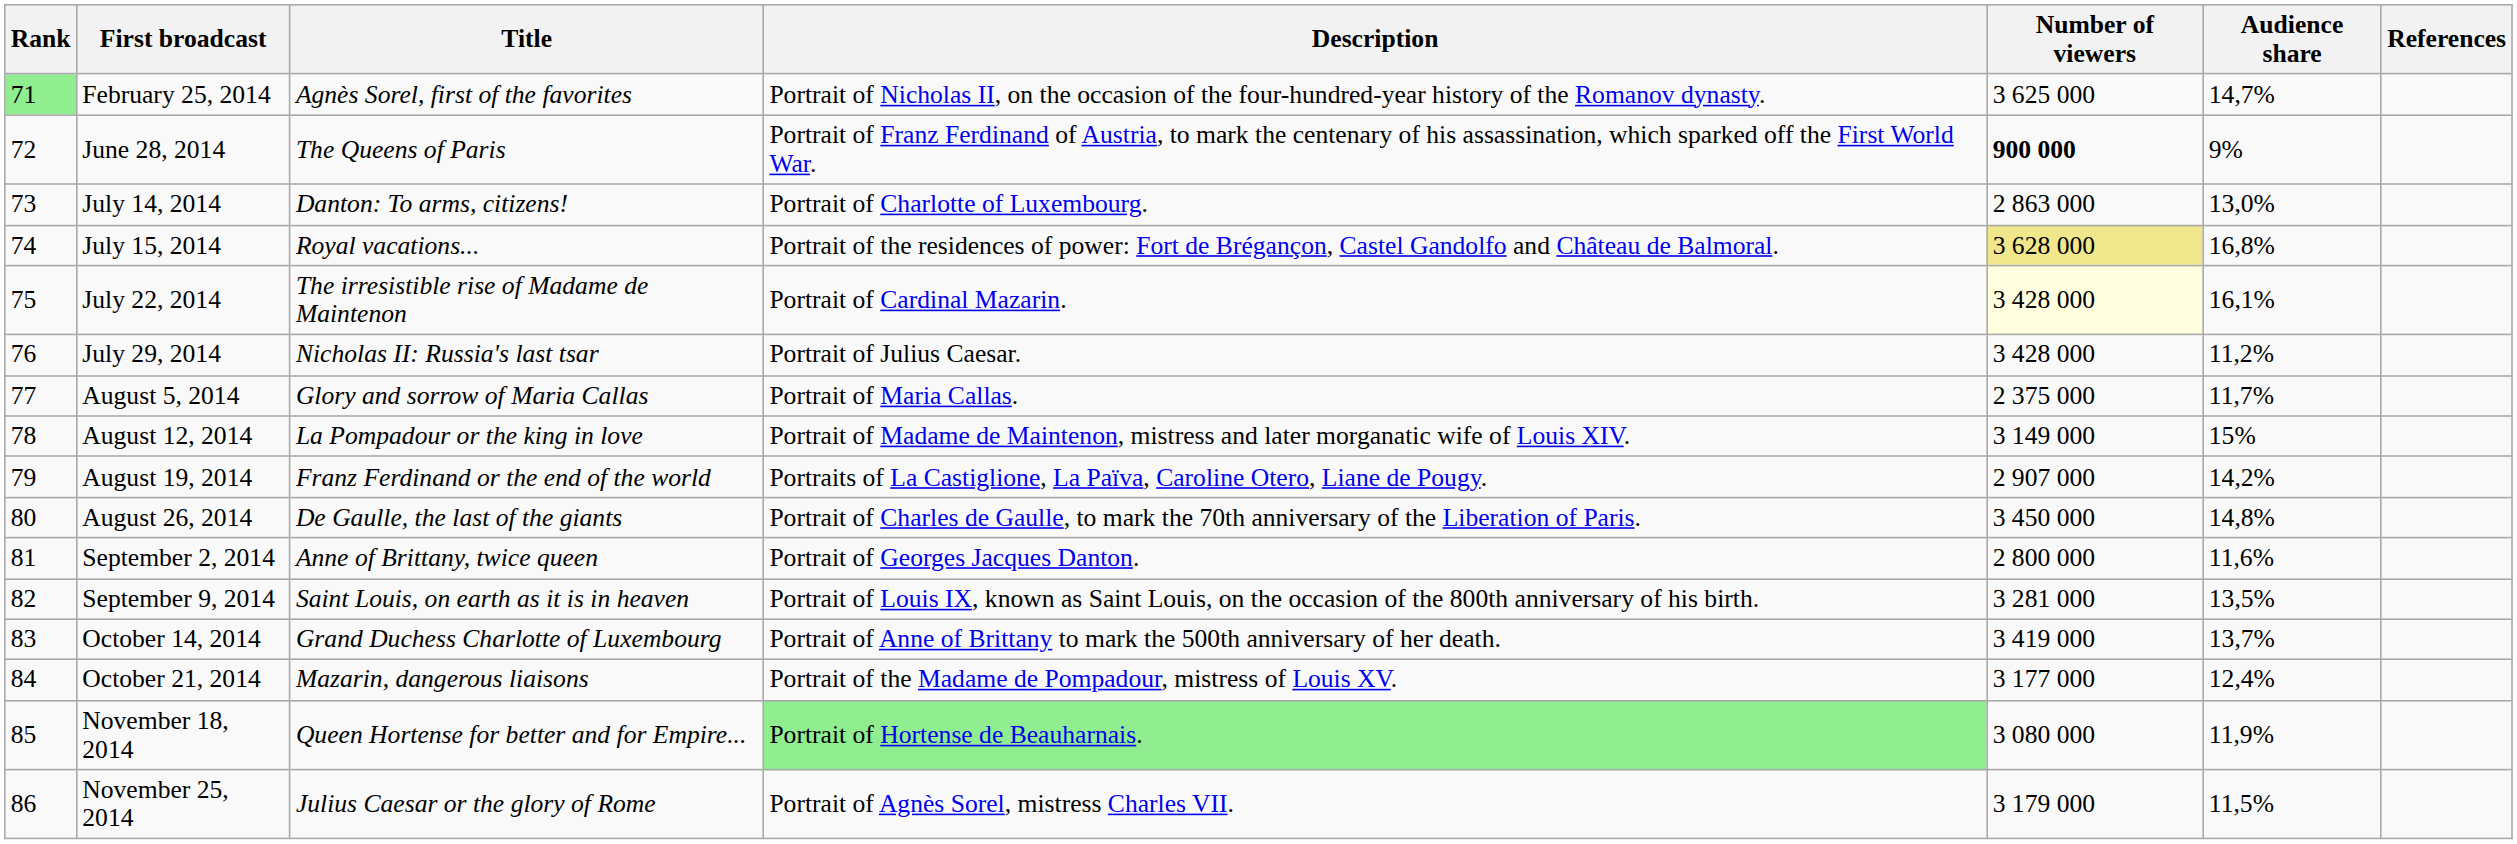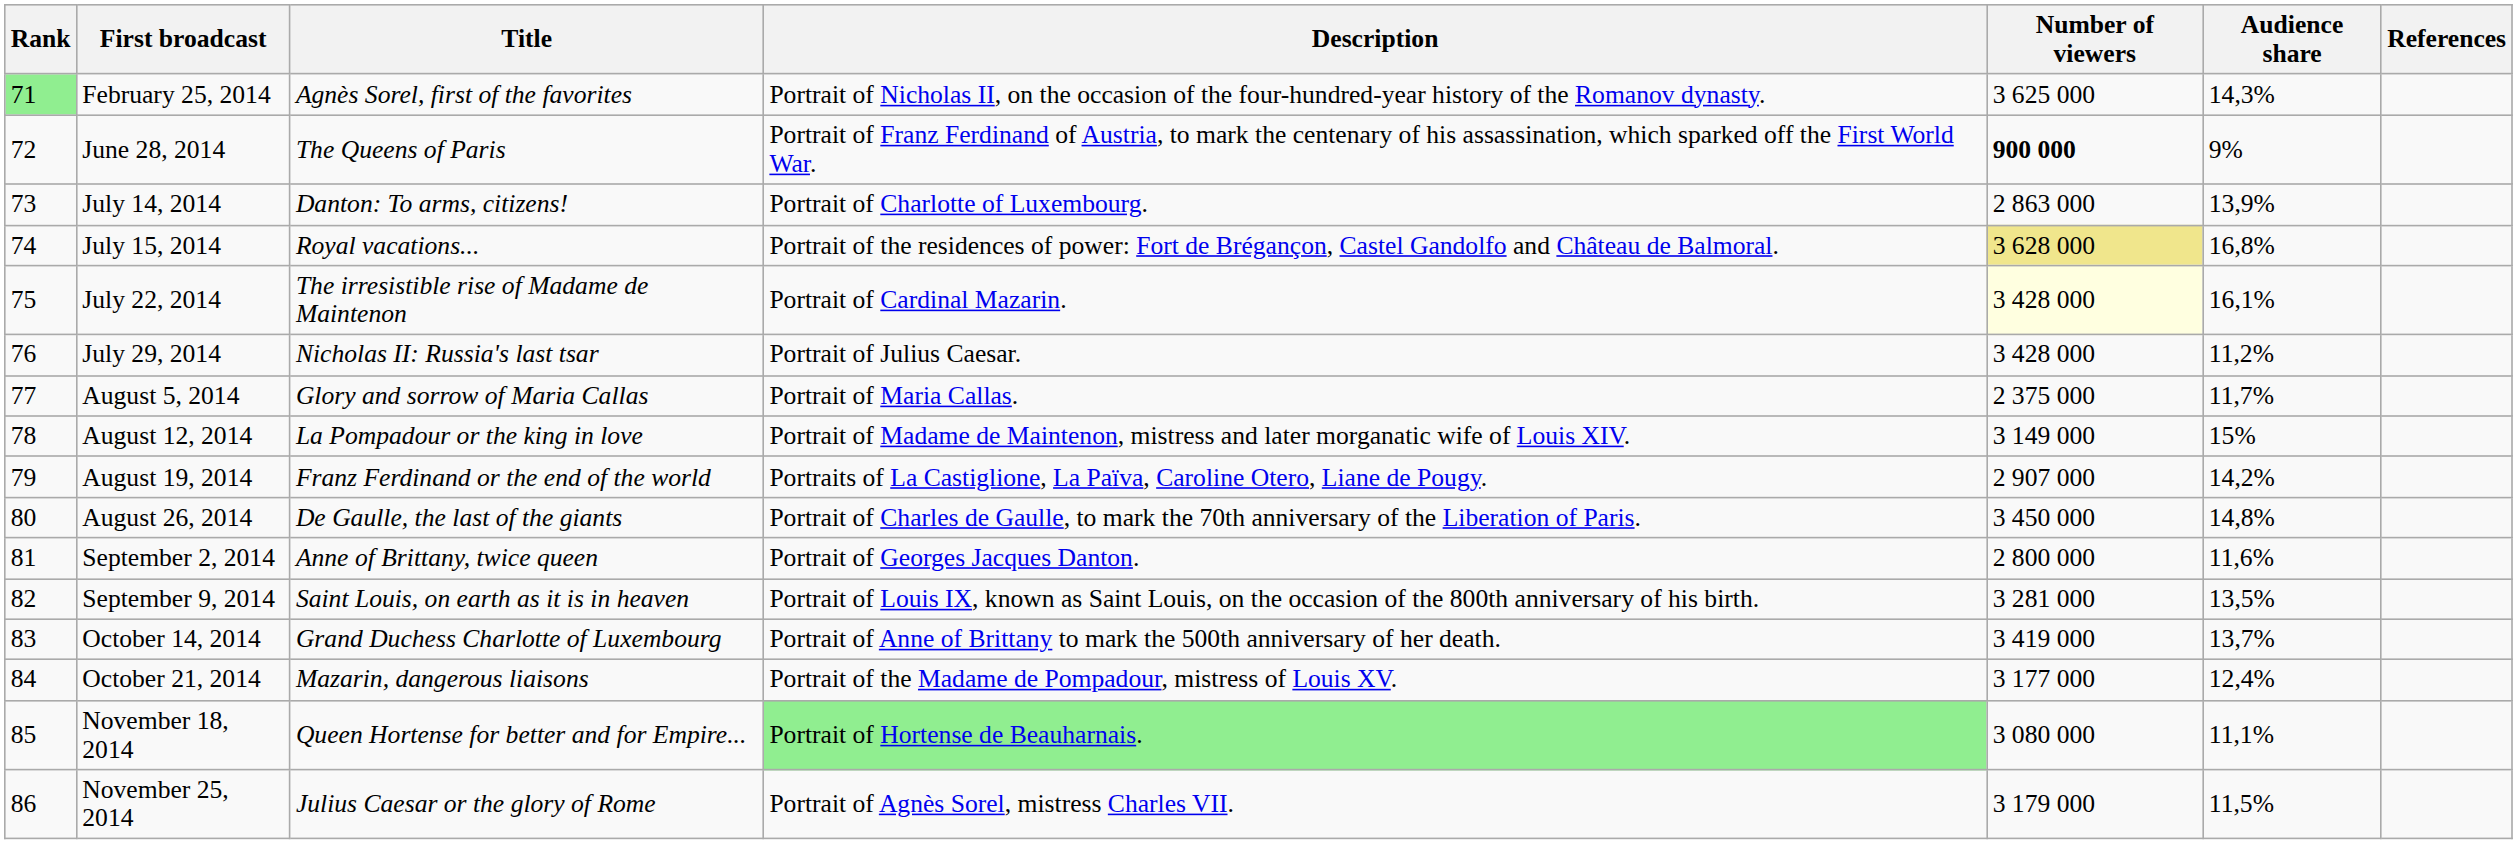 <table class="wikitable">
 <tr>
 <th>Rank</th>
 <th>First broadcast</th>
 <th>Title</th>
 <th>Description</th>
 <th>Number of viewers</th>
 <th>Audience share</th>
 <th>References</th>
 </tr>
 <tr>
 <td style="background: lightgreen;">71</td>
 <td>February 25, 2014</td>
 <td><em>Agnès Sorel, first of the favorites</em></td>
 <td>Portrait of <a href='#'>Nicholas II</a>, on the occasion of the four-hundred-year history of the <a href='#'>Romanov dynasty</a>.</td>
 <td>3 625 000</td>
-<td>14,7%</td>
+<td>14,3%</td>
 <td></td>
 </tr>
 <tr>
 <td>72</td>
 <td>June 28, 2014</td>
 <td><em>The Queens of Paris</em></td>
 <td>Portrait of <a href='#'>Franz Ferdinand</a> of <a href='#'>Austria</a>, to mark the centenary of his assassination, which sparked off the <a href='#'>First World War</a>.</td>
 <td><strong>900 000</strong></td>
 <td>9%</td>
 <td></td>
 </tr>
 <tr>
 <td>73</td>
 <td>July 14, 2014</td>
 <td><em>Danton: To arms, citizens!</em></td>
 <td>Portrait of <a href='#'>Charlotte of Luxembourg</a>.</td>
 <td>2 863 000</td>
-<td>13,0%</td>
+<td>13,9%</td>
 <td></td>
 </tr>
 <tr>
 <td>74</td>
 <td>July 15, 2014</td>
 <td><em>Royal vacations...</em></td>
 <td>Portrait of the residences of power: <a href='#'>Fort de Brégançon</a>, <a href='#'>Castel Gandolfo</a> and <a href='#'>Château de Balmoral</a>.</td>
 <td style="background: khaki;">3 628 000</td>
 <td>16,8%</td>
 <td></td>
 </tr>
 <tr>
 <td>75</td>
 <td>July 22, 2014</td>
 <td><em>The irresistible rise of Madame de Maintenon</em></td>
 <td>Portrait of <a href='#'>Cardinal Mazarin</a>.</td>
 <td style="background: lightyellow;">3 428 000</td>
 <td>16,1%</td>
 <td></td>
 </tr>
 <tr>
 <td>76</td>
 <td>July 29, 2014</td>
 <td><em>Nicholas II: Russia's last tsar</em></td>
 <td>Portrait of Julius Caesar.</td>
 <td>3 428 000</td>
 <td>11,2%</td>
 <td></td>
 </tr>
 <tr>
 <td>77</td>
 <td>August 5, 2014</td>
 <td><em>Glory and sorrow of Maria Callas</em></td>
 <td>Portrait of <a href='#'>Maria Callas</a>.</td>
 <td>2 375 000</td>
 <td>11,7%</td>
 <td></td>
 </tr>
 <tr>
 <td>78</td>
 <td>August 12, 2014</td>
 <td><em>La Pompadour or the king in love</em></td>
 <td>Portrait of <a href='#'>Madame de Maintenon</a>, mistress and later morganatic wife of <a href='#'>Louis XIV</a>.</td>
 <td>3 149 000</td>
 <td>15%</td>
 <td></td>
 </tr>
 <tr>
 <td>79</td>
 <td>August 19, 2014</td>
 <td><em>Franz Ferdinand or the end of the world</em></td>
 <td>Portraits of <a href='#'>La Castiglione</a>, <a href='#'>La Païva</a>, <a href='#'>Caroline Otero</a>, <a href='#'>Liane de Pougy</a>.</td>
 <td>2 907 000</td>
 <td>14,2%</td>
 <td></td>
 </tr>
 <tr>
 <td>80</td>
 <td>August 26, 2014</td>
 <td><em>De Gaulle, the last of the giants</em></td>
 <td>Portrait of <a href='#'>Charles de Gaulle</a>, to mark the 70th anniversary of the <a href='#'>Liberation of Paris</a>.</td>
 <td>3 450 000</td>
 <td>14,8%</td>
 <td></td>
 </tr>
 <tr>
 <td>81</td>
 <td>September 2, 2014</td>
 <td><em>Anne</em> <em>of Brittany, twice queen</em></td>
 <td>Portrait of <a href='#'>Georges Jacques Danton</a>.</td>
 <td>2 800 000</td>
 <td>11,6%</td>
 <td></td>
 </tr>
 <tr>
 <td>82</td>
 <td>September 9, 2014</td>
 <td><em>Saint Louis, on earth as it is in heaven</em></td>
 <td>Portrait of <a href='#'>Louis IX</a>, known as Saint Louis, on the occasion of the 800th anniversary of his birth.</td>
 <td>3 281 000</td>
 <td>13,5%</td>
 <td></td>
 </tr>
 <tr>
 <td>83</td>
 <td>October 14, 2014</td>
 <td><em>Grand Duchess Charlotte of Luxembourg</em></td>
 <td>Portrait of <a href='#'>Anne of Brittany</a> to mark the 500th anniversary of her death.</td>
 <td>3 419 000</td>
 <td>13,7%</td>
 <td></td>
 </tr>
 <tr>
 <td>84</td>
 <td>October 21, 2014</td>
 <td><em>Mazarin, dangerous liaisons</em></td>
 <td>Portrait of the <a href='#'>Madame de Pompadour</a>, mistress of <a href='#'>Louis XV</a>.</td>
 <td>3 177 000</td>
 <td>12,4%</td>
 <td></td>
 </tr>
 <tr>
 <td>85</td>
 <td>November 18, 2014</td>
 <td><em>Queen Hortense for better and for Empire...</em></td>
 <td style="background: lightgreen;">Portrait of <a href='#'>Hortense de Beauharnais</a>.</td>
 <td>3 080 000</td>
-<td>11,9%</td>
+<td>11,1%</td>
 <td></td>
 </tr>
 <tr>
 <td>86</td>
 <td>November 25, 2014</td>
 <td><em>Julius Caesar or the glory of Rome</em></td>
 <td>Portrait of <a href='#'>Agnès Sorel</a>, mistress <a href='#'>Charles VII</a>.</td>
 <td>3 179 000</td>
 <td>11,5%</td>
 <td></td>
 </tr>
 </table>
